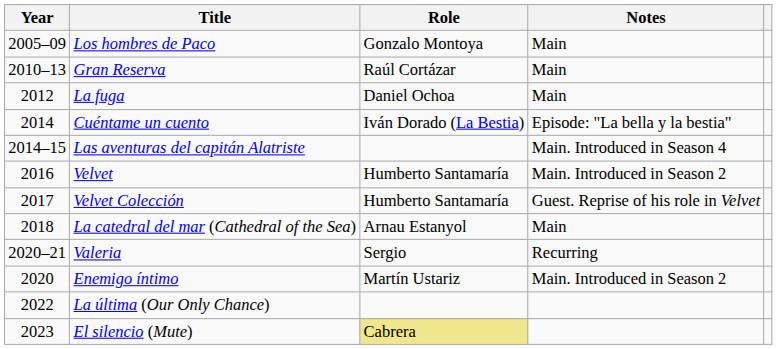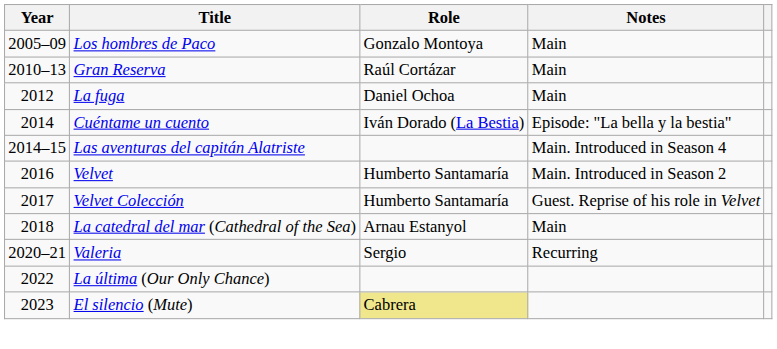 <table class="wikitable sortable">
 <tr>
 <th>Year</th>
 <th>Title</th>
 <th>Role</th>
 <th class="unsortable">Notes</th>
 <th></th>
 </tr>
 <tr>
 <td align = "center">2005–09</td>
 <td><em><a href='#'>Los hombres de Paco</a></em></td>
 <td>Gonzalo Montoya</td>
 <td>Main</td>
 <td align = "center"></td>
 </tr>
 <tr>
 <td align = "center">2010–13</td>
 <td><em><a href='#'>Gran Reserva</a></em></td>
 <td>Raúl Cortázar</td>
 <td>Main</td>
 <td align = "center"></td>
 </tr>
 <tr>
 <td align = "center">2012</td>
 <td><em><a href='#'>La fuga</a></em></td>
 <td>Daniel Ochoa</td>
 <td>Main</td>
 <td align = "center"></td>
 </tr>
 <tr>
 <td align = "center">2014</td>
 <td><em><a href='#'>Cuéntame un cuento</a></em></td>
 <td>Iván Dorado (<a href='#'>La Bestia</a>)</td>
 <td>Episode: "La bella y la bestia"</td>
 <td align = "center"></td>
 </tr>
 <tr>
 <td align = "center">2014–15</td>
 <td><em><a href='#'>Las aventuras del capitán Alatriste</a></em></td>
 <td></td>
 <td>Main. Introduced in Season 4</td>
 <td align = "center"></td>
 </tr>
 <tr>
 <td align = "center">2016</td>
 <td><em><a href='#'>Velvet</a></em></td>
 <td>Humberto Santamaría</td>
 <td>Main. Introduced in Season 2</td>
 <td align = "center"></td>
 </tr>
 <tr>
 <td align = "center">2017</td>
 <td><em><a href='#'>Velvet Colección</a></em></td>
 <td>Humberto Santamaría</td>
 <td>Guest. Reprise of his role in <em>Velvet</em></td>
 <td align = "center"></td>
 </tr>
 <tr>
 <td align = "center">2018</td>
 <td><em><a href='#'>La catedral del mar</a></em> (<em>Cathedral of the Sea</em>)</td>
 <td>Arnau Estanyol</td>
 <td>Main</td>
 <td align = "center"></td>
 </tr>
 <tr>
 <td align = "center">2020–21</td>
 <td><em><a href='#'>Valeria</a></em></td>
 <td>Sergio</td>
 <td>Recurring</td>
 <td align = "center"></td>
 </tr>
 <tr>
-<td align = "center">2020</td>
-<td><em><a href='#'>Enemigo íntimo</a></em></td>
-<td>Martín Ustariz</td>
-<td>Main. Introduced in Season 2</td>
-<td align = "center"></td>
-</tr>
-<tr>
 <td align = "center">2022</td>
 <td><em><a href='#'>La última</a></em> (<em>Our Only Chance</em>)</td>
 <td></td>
 <td></td>
 <td align = "center"></td>
 </tr>
 <tr>
 <td align = "center">2023</td>
 <td><em><a href='#'>El silencio</a></em> (<em>Mute</em>)</td>
 <td style="background: khaki;">Cabrera</td>
 <td></td>
 <td align = "center"></td>
 </tr>
 </table>
